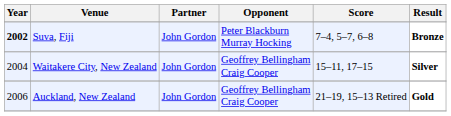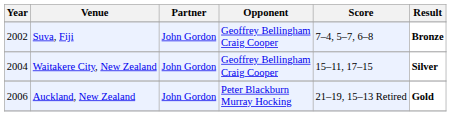 <table class="sortable wikitable" style="font-size: 90%;">
 <tr>
 <th>Year</th>
 <th>Venue</th>
 <th>Partner</th>
 <th>Opponent</th>
 <th>Score</th>
 <th>Result</th>
 </tr>
 <tr>
 </tr>
 <tr style="background:#ECF2FF">
-<td align="center"><strong>2002</strong></td>
+<td align="center">2002</td>
 <td align="left"><a href='#'>Suva</a>, <a href='#'>Fiji</a></td>
 <td align="left"> <a href='#'>John Gordon</a></td>
-<td align="left"> <a href='#'>Peter Blackburn</a> <br>  <a href='#'>Murray Hocking</a></td>
+<td align="left"> <a href='#'>Geoffrey Bellingham</a> <br>  <a href='#'>Craig Cooper</a></td>
 <td align="left">7–4, 5–7, 6–8</td>
 <td style="text-align:left; background:white"> <strong>Bronze</strong></td>
 </tr>
 <tr>
 </tr>
 <tr style="background:#ECF2FF">
 <td align="center">2004</td>
 <td align="left"><a href='#'>Waitakere City</a>, <a href='#'>New Zealand</a></td>
 <td align="left"> <a href='#'>John Gordon</a></td>
 <td align="left"> <a href='#'>Geoffrey Bellingham</a> <br>  <a href='#'>Craig Cooper</a></td>
 <td align="left">15–11, 17–15</td>
 <td style="text-align:left; background:white"> <strong>Silver</strong></td>
 </tr>
 <tr>
 </tr>
 <tr style="background:#ECF2FF">
 <td align="center">2006</td>
 <td align="left"><a href='#'>Auckland</a>, <a href='#'>New Zealand</a></td>
 <td align="left"> <a href='#'>John Gordon</a></td>
-<td align="left"> <a href='#'>Geoffrey Bellingham</a> <br>  <a href='#'>Craig Cooper</a></td>
+<td align="left"> <a href='#'>Peter Blackburn</a> <br>  <a href='#'>Murray Hocking</a></td>
 <td align="left">21–19, 15–13 Retired</td>
 <td style="text-align:left; background:white"> <strong>Gold</strong></td>
 </tr>
 <tr>
 </tr>
 </table>
